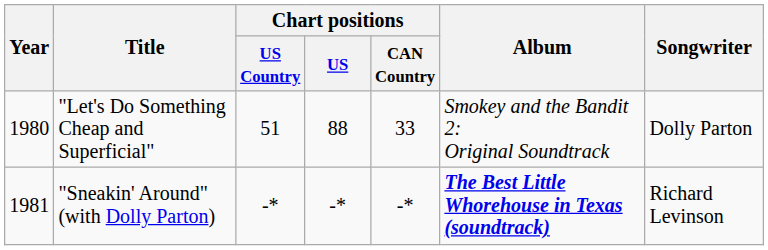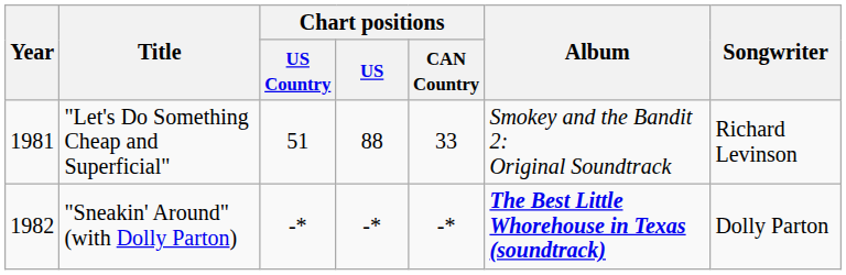 <table class="wikitable">
 <tr>
 <th rowspan="2">Year</th>
 <th rowspan="2">Title</th>
 <th colspan="3">Chart positions</th>
 <th rowspan="2">Album</th>
 <th rowspan="2">Songwriter</th>
 </tr>
 <tr>
 <th style="width:45px;"><small><a href='#'>US Country</a></small></th>
 <th style="width:45px;"><small><a href='#'>US</a></small></th>
 <th style="width:45px;"><small>CAN Country</small></th>
 </tr>
 <tr>
-<td>1980</td>
+<td>1981</td>
 <td>"Let's Do Something Cheap and Superficial"</td>
 <td style="text-align:center;">51</td>
 <td style="text-align:center;">88</td>
 <td style="text-align:center;">33</td>
 <td><em>Smokey and the Bandit 2:<br>Original Soundtrack</em></td>
-<td>Dolly Parton</td>
+<td>Richard Levinson</td>
 </tr>
 <tr>
-<td>1981</td>
+<td>1982</td>
 <td>"Sneakin' Around" (with <a href='#'>Dolly Parton</a>)</td>
 <td style="text-align:center;">-*</td>
 <td style="text-align:center;">-*</td>
 <td style="text-align:center;">-*</td>
 <td><strong><em><a href='#'>The Best Little Whorehouse in Texas (soundtrack)</a></em></strong></td>
-<td>Richard Levinson</td>
+<td>Dolly Parton</td>
 </tr>
 </table>
